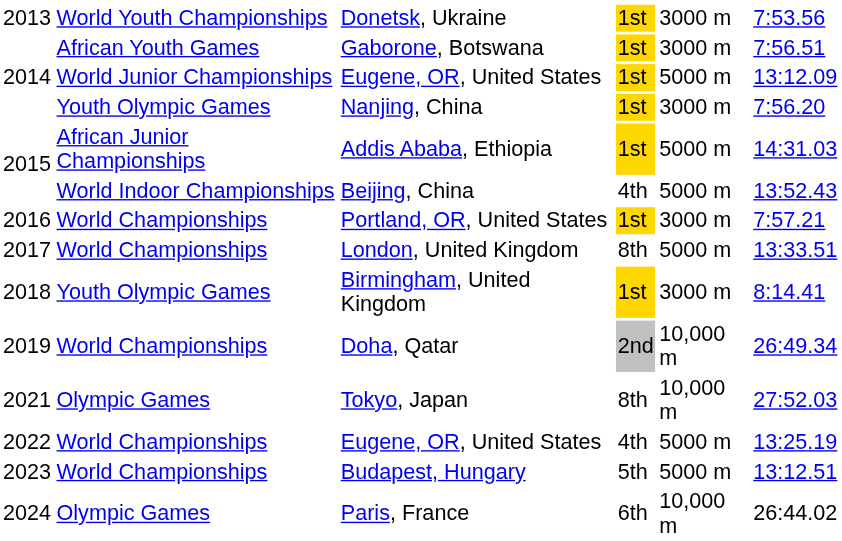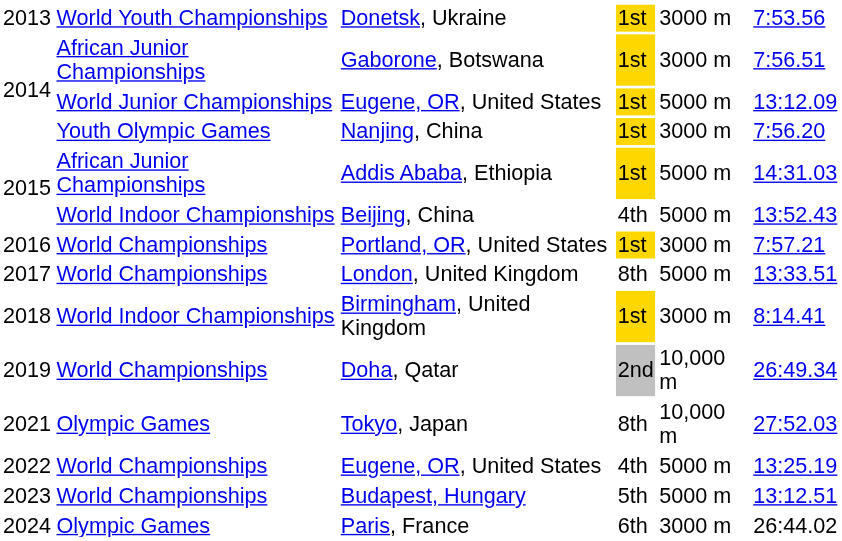 <table>
 <tr>
 <td>2013</td>
 <td><a href='#'>World Youth Championships</a></td>
 <td><a href='#'>Donetsk</a>, Ukraine</td>
 <td bgcolor=gold>1st</td>
 <td>3000 m</td>
 <td><a href='#'>7:53.56</a></td>
 </tr>
 <tr>
 <td rowspan=3>2014</td>
-<td><a href='#'>African Youth Games</a></td>
+<td><a href='#'>African Junior Championships</a></td>
 <td><a href='#'>Gaborone</a>, Botswana</td>
 <td bgcolor=gold>1st</td>
 <td>3000 m</td>
 <td><a href='#'>7:56.51</a></td>
 </tr>
 <tr>
 <td><a href='#'>World Junior Championships</a></td>
 <td><a href='#'>Eugene, OR</a>, United States</td>
 <td bgcolor=gold>1st</td>
 <td>5000 m</td>
 <td><a href='#'>13:12.09</a></td>
 </tr>
 <tr>
 <td><a href='#'>Youth Olympic Games</a></td>
 <td><a href='#'>Nanjing</a>, China</td>
 <td bgcolor=gold>1st</td>
 <td>3000 m</td>
 <td><a href='#'>7:56.20</a></td>
 </tr>
 <tr>
 <td rowspan=2>2015</td>
 <td><a href='#'>African Junior Championships</a></td>
 <td><a href='#'>Addis Ababa</a>, Ethiopia</td>
 <td bgcolor=gold>1st</td>
 <td>5000 m</td>
 <td><a href='#'>14:31.03</a></td>
 </tr>
 <tr>
 <td><a href='#'>World Indoor Championships</a></td>
 <td><a href='#'>Beijing</a>, China</td>
 <td>4th</td>
 <td>5000 m</td>
 <td><a href='#'>13:52.43</a></td>
 </tr>
 <tr>
 <td>2016</td>
 <td><a href='#'>World Championships</a></td>
 <td><a href='#'>Portland, OR</a>, United States</td>
 <td bgcolor=gold>1st</td>
 <td>3000 m</td>
 <td><a href='#'>7:57.21</a></td>
 </tr>
 <tr>
 <td>2017</td>
 <td><a href='#'>World Championships</a></td>
 <td><a href='#'>London</a>, United Kingdom</td>
 <td>8th</td>
 <td>5000 m</td>
 <td><a href='#'>13:33.51</a></td>
 </tr>
 <tr>
 <td>2018</td>
-<td><a href='#'>Youth Olympic Games</a></td>
+<td><a href='#'>World Indoor Championships</a></td>
 <td><a href='#'>Birmingham</a>, United Kingdom</td>
 <td bgcolor=gold>1st</td>
 <td>3000 m</td>
 <td><a href='#'>8:14.41</a></td>
 </tr>
 <tr>
 <td>2019</td>
 <td><a href='#'>World Championships</a></td>
 <td><a href='#'>Doha</a>, Qatar</td>
 <td bgcolor=silver>2nd</td>
 <td>10,000 m</td>
 <td><a href='#'>26:49.34</a></td>
 </tr>
 <tr>
 <td>2021</td>
 <td><a href='#'>Olympic Games</a></td>
 <td><a href='#'>Tokyo</a>, Japan</td>
 <td>8th</td>
 <td>10,000 m</td>
 <td><a href='#'>27:52.03</a></td>
 </tr>
 <tr>
 <td>2022</td>
 <td><a href='#'>World Championships</a></td>
 <td><a href='#'>Eugene, OR</a>, United States</td>
 <td>4th</td>
 <td>5000 m</td>
 <td><a href='#'>13:25.19</a></td>
 </tr>
 <tr>
 <td>2023</td>
 <td><a href='#'>World Championships</a></td>
 <td><a href='#'>Budapest, Hungary</a></td>
 <td>5th</td>
 <td>5000 m</td>
 <td><a href='#'>13:12.51</a></td>
 </tr>
 <tr>
 <td>2024</td>
 <td><a href='#'>Olympic Games</a></td>
 <td><a href='#'>Paris</a>, France</td>
 <td>6th</td>
-<td>10,000 m</td>
+<td>3000 m</td>
 <td>26:44.02</td>
 </tr>
 </table>
